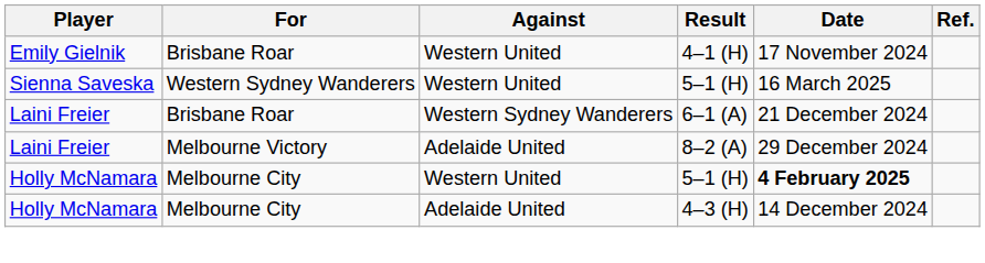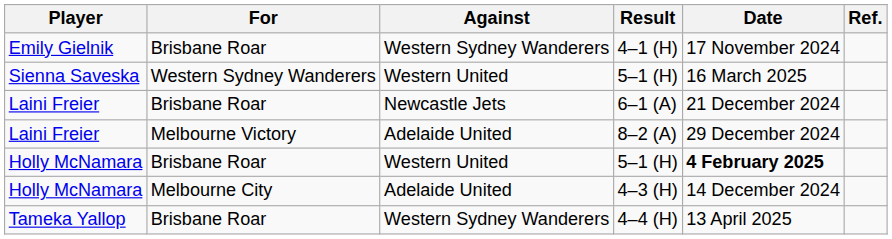 <table class="wikitable">
 <tr>
 <th>Player</th>
 <th>For</th>
 <th>Against</th>
 <th>Result</th>
 <th>Date</th>
 <th>Ref.</th>
 </tr>
 <tr>
 <td> <a href='#'>Emily Gielnik</a></td>
 <td>Brisbane Roar</td>
-<td>Western United</td>
+<td>Western Sydney Wanderers</td>
 <td>4–1 (H)</td>
 <td>17 November 2024</td>
 <td></td>
 </tr>
 <tr>
 <td> <a href='#'>Sienna Saveska</a></td>
 <td>Western Sydney Wanderers</td>
 <td>Western United</td>
 <td>5–1 (H)</td>
 <td>16 March 2025</td>
 <td></td>
 </tr>
 <tr>
 <td> <a href='#'>Laini Freier</a></td>
 <td>Brisbane Roar</td>
-<td>Western Sydney Wanderers</td>
+<td>Newcastle Jets</td>
 <td>6–1 (A)</td>
 <td>21 December 2024</td>
 <td></td>
 </tr>
 <tr>
 <td> <a href='#'>Laini Freier</a></td>
 <td>Melbourne Victory</td>
 <td>Adelaide United</td>
 <td>8–2 (A)</td>
 <td>29 December 2024</td>
 <td></td>
 </tr>
 <tr>
 <td> <a href='#'>Holly McNamara</a></td>
-<td>Melbourne City</td>
+<td>Brisbane Roar</td>
 <td>Western United</td>
 <td>5–1 (H)</td>
 <td><strong>4 February 2025</strong></td>
 <td></td>
 </tr>
 <tr>
 <td> <a href='#'>Holly McNamara</a></td>
 <td>Melbourne City</td>
 <td>Adelaide United</td>
 <td>4–3 (H)</td>
 <td>14 December 2024</td>
 <td></td>
 </tr>
+<tr>
+<td> <a href='#'>Tameka Yallop</a></td>
+<td>Brisbane Roar</td>
+<td>Western Sydney Wanderers</td>
+<td>4–4 (H)</td>
+<td>13 April 2025</td>
+<td></td>
+</tr>
 </table>
